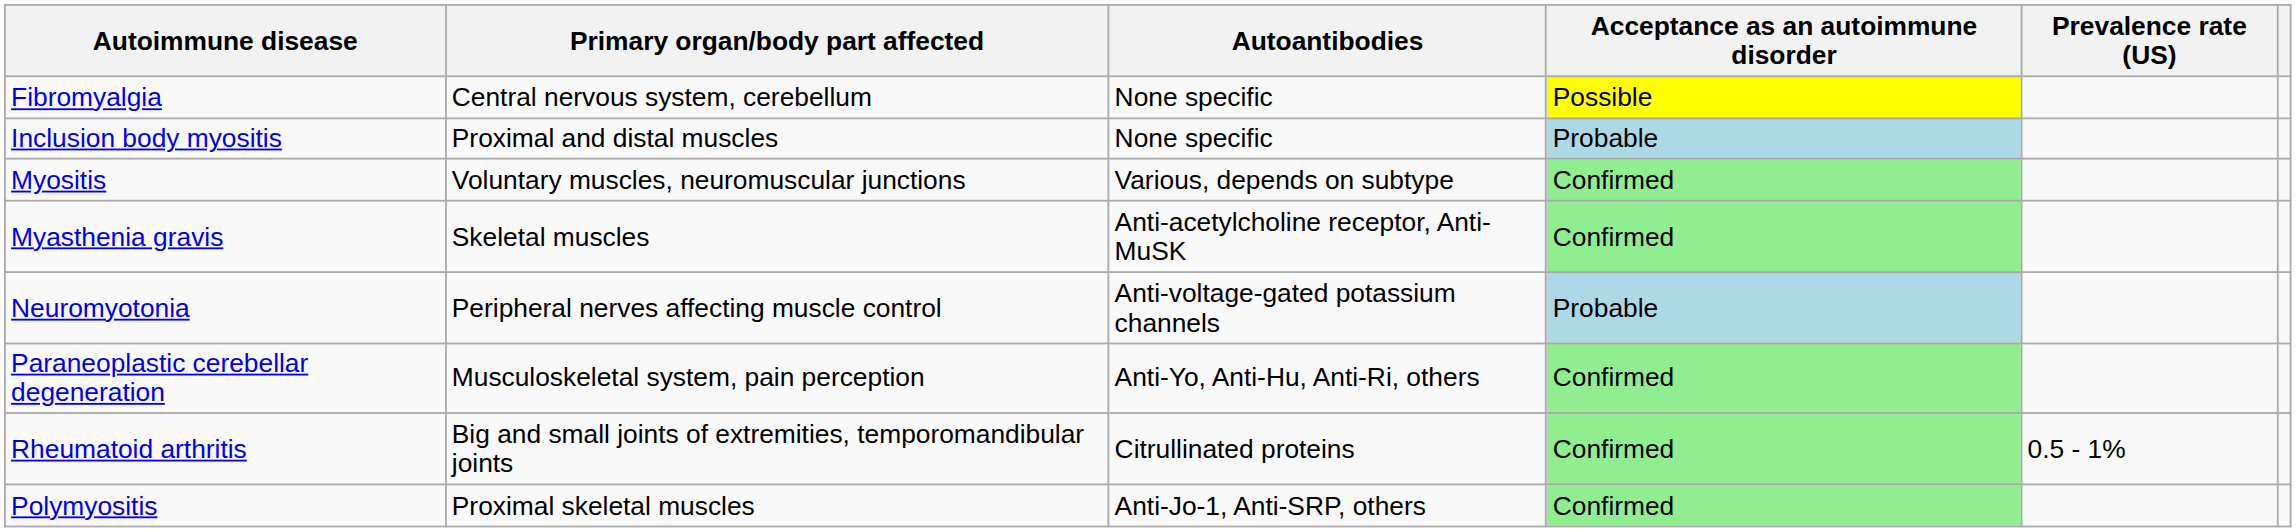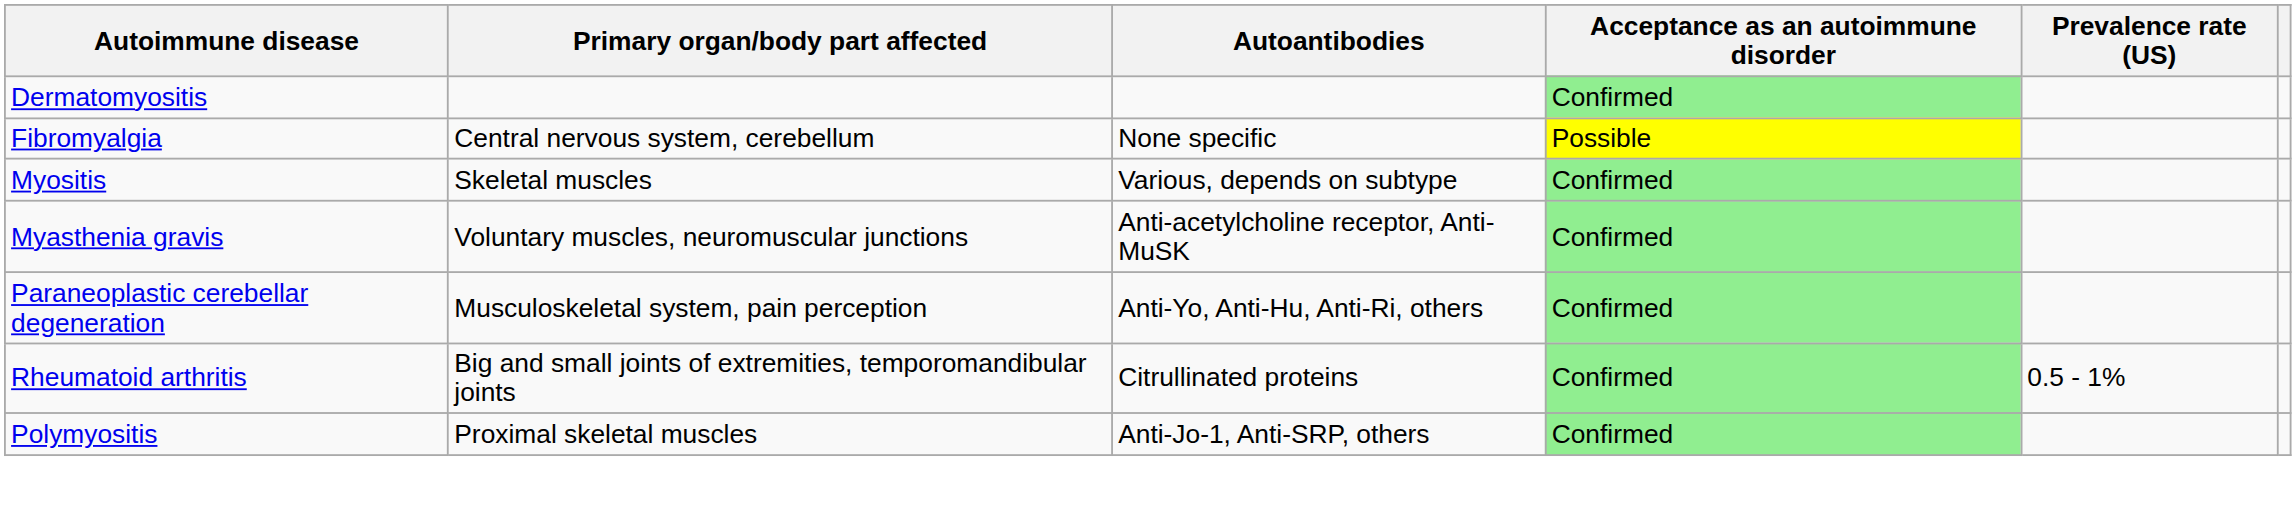 <table class="wikitable sortable" style="font-size: 90%;">
 <tr>
 <th scope="col">Autoimmune disease</th>
 <th scope="col">Primary organ/body part affected</th>
 <th scope="col">Autoantibodies</th>
 <th scope="col">Acceptance as an autoimmune disorder</th>
 <th scope="col">Prevalence rate (US)</th>
 <th scope="col"></th>
 </tr>
 <tr>
+<td><a href='#'>Dermatomyositis</a></td>
+<td></td>
+<td></td>
+<td bgcolor="lightgreen">Confirmed</td>
+<td></td>
+<td></td>
+</tr>
+<tr>
 <td><a href='#'>Fibromyalgia</a></td>
 <td>Central nervous system, cerebellum</td>
 <td>None specific</td>
 <td bgcolor="yellow">Possible</td>
 <td></td>
 <td></td>
 </tr>
 <tr>
-<td><a href='#'>Inclusion body myositis</a></td>
-<td>Proximal and distal muscles</td>
-<td>None specific</td>
-<td bgcolor="lightblue">Probable</td>
-<td></td>
-<td></td>
-</tr>
-<tr>
 <td><a href='#'>Myositis</a></td>
-<td>Voluntary muscles, neuromuscular junctions</td>
+<td>Skeletal muscles</td>
 <td>Various, depends on subtype</td>
 <td bgcolor="lightgreen">Confirmed</td>
 <td></td>
 <td></td>
 </tr>
 <tr>
 <td><a href='#'>Myasthenia gravis</a></td>
-<td>Skeletal muscles</td>
+<td>Voluntary muscles, neuromuscular junctions</td>
 <td>Anti-acetylcholine receptor, Anti-MuSK</td>
 <td bgcolor="lightgreen">Confirmed</td>
-<td></td>
-<td></td>
-</tr>
-<tr>
-<td><a href='#'>Neuromyotonia</a></td>
-<td>Peripheral nerves affecting muscle control</td>
-<td>Anti-voltage-gated potassium channels</td>
-<td bgcolor="lightblue">Probable</td>
 <td></td>
 <td></td>
 </tr>
 <tr>
 <td><a href='#'>Paraneoplastic cerebellar degeneration</a></td>
 <td>Musculoskeletal system, pain perception</td>
 <td>Anti-Yo, Anti-Hu, Anti-Ri, others</td>
 <td bgcolor="lightgreen">Confirmed</td>
 <td></td>
 <td></td>
 </tr>
 <tr>
 <td><a href='#'>Rheumatoid arthritis</a></td>
 <td>Big and small joints of extremities, temporomandibular joints</td>
 <td>Citrullinated proteins</td>
 <td bgcolor="lightgreen">Confirmed</td>
 <td>0.5 - 1%</td>
 </tr>
 <tr>
 <td><a href='#'>Polymyositis</a></td>
 <td>Proximal skeletal muscles</td>
 <td>Anti-Jo-1, Anti-SRP, others</td>
 <td bgcolor="lightgreen">Confirmed</td>
 <td></td>
 <td></td>
 </tr>
 </table>
